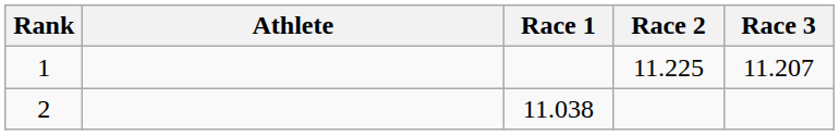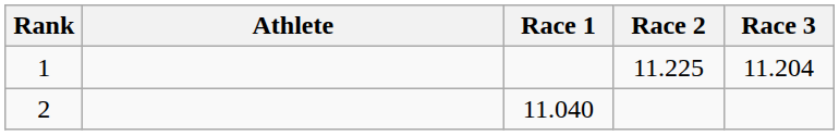 <table class=wikitable style="text-align:center">
 <tr>
 <th width=40>Rank</th>
 <th width=250>Athlete</th>
 <th width=60>Race 1</th>
 <th width=60>Race 2</th>
 <th width=60>Race 3</th>
 </tr>
 <tr>
 <td>1</td>
 <td align=left></td>
 <td></td>
 <td>11.225</td>
-<td>11.207</td>
+<td>11.204</td>
 </tr>
 <tr>
 <td>2</td>
 <td align=left></td>
-<td>11.038</td>
+<td>11.040</td>
 <td></td>
 <td></td>
 </tr>
 </table>
